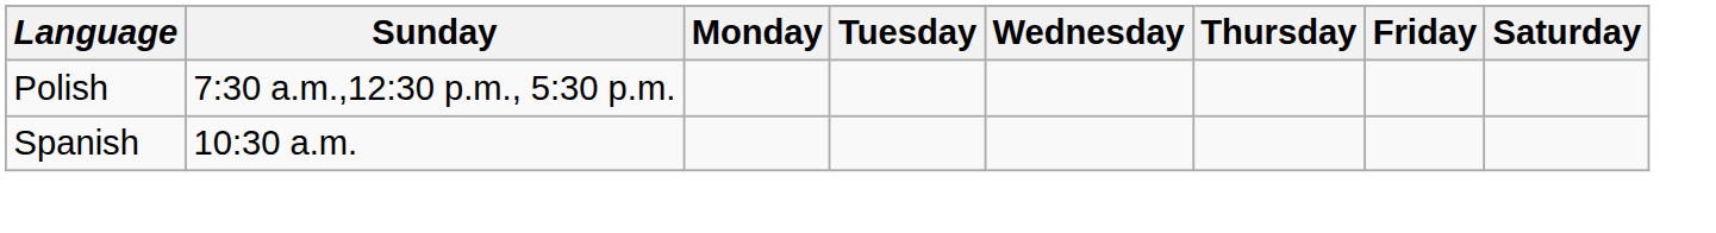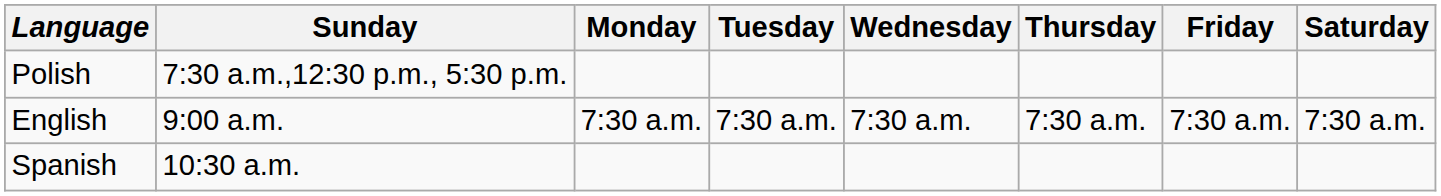 <table class="wikitable">
 <tr>
 <th><em>Language</em></th>
 <th>Sunday</th>
 <th>Monday</th>
 <th>Tuesday</th>
 <th>Wednesday</th>
 <th>Thursday</th>
 <th>Friday</th>
 <th>Saturday</th>
 </tr>
 <tr>
 <td>Polish</td>
 <td>7:30 a.m.,12:30 p.m., 5:30 p.m.</td>
 <td></td>
 <td></td>
 <td></td>
 <td></td>
 <td></td>
 <td></td>
 </tr>
 <tr>
+<td>English</td>
+<td>9:00 a.m.</td>
+<td>7:30 a.m.</td>
+<td>7:30 a.m.</td>
+<td>7:30 a.m.</td>
+<td>7:30 a.m.</td>
+<td>7:30 a.m.</td>
+<td>7:30 a.m.</td>
+</tr>
+<tr>
 <td>Spanish</td>
 <td>10:30 a.m.</td>
 <td></td>
 <td></td>
 <td></td>
 <td></td>
 <td></td>
 <td></td>
 </tr>
 </table>
